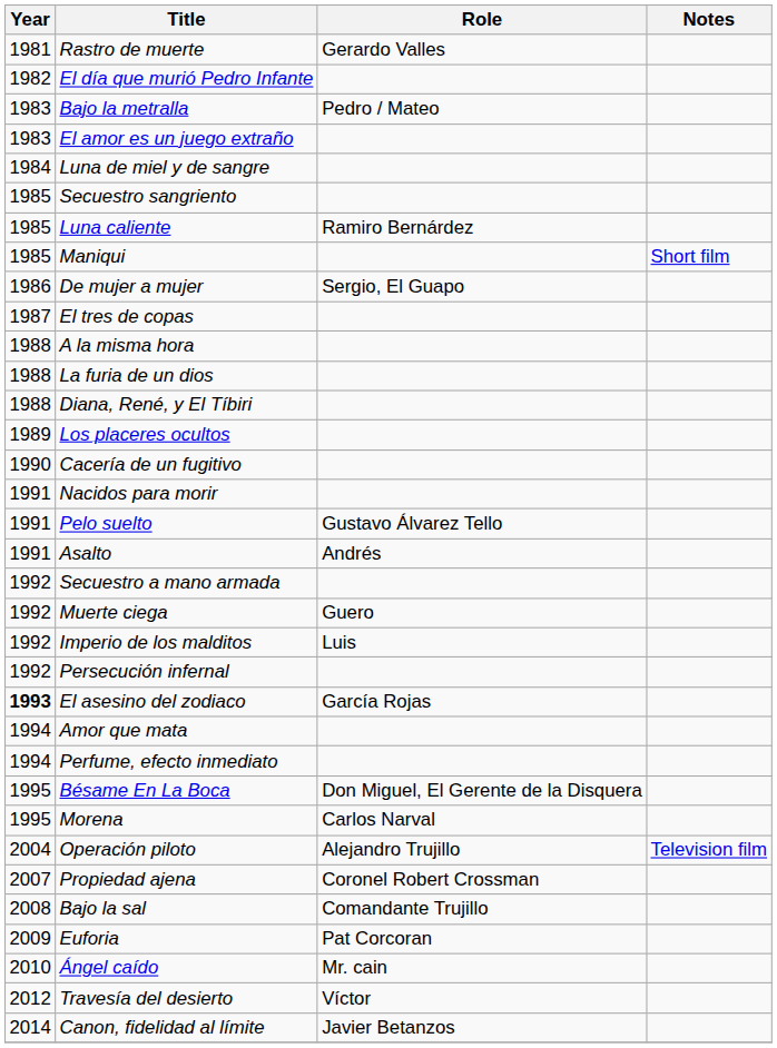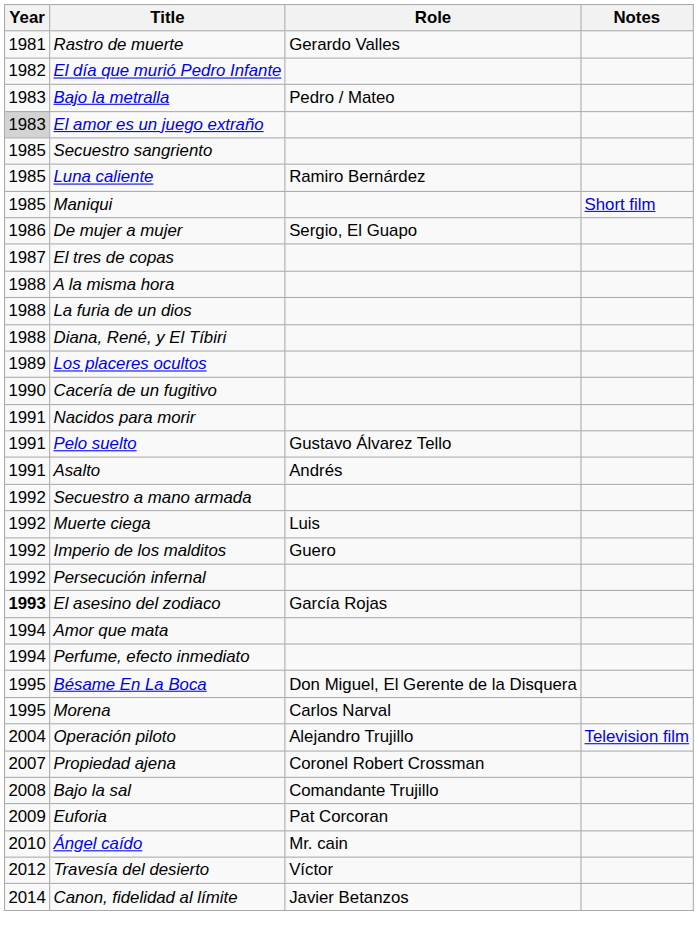 <table class="wikitable sortable">
 <tr>
 <th>Year</th>
 <th>Title</th>
 <th>Role</th>
 <th>Notes</th>
 </tr>
 <tr>
 <td>1981</td>
 <td><em>Rastro de muerte</em></td>
 <td>Gerardo Valles</td>
 <td></td>
 </tr>
 <tr>
 <td>1982</td>
 <td><em><a href='#'>El día que murió Pedro Infante</a></em></td>
 <td></td>
 <td></td>
 </tr>
 <tr>
 <td>1983</td>
 <td><em><a href='#'>Bajo la metralla</a></em></td>
 <td>Pedro / Mateo</td>
 <td></td>
 </tr>
 <tr>
-<td>1983</td>
+<td style="background: lightgrey;">1983</td>
 <td><em><a href='#'>El amor es un juego extraño</a></em></td>
-<td></td>
-<td></td>
-</tr>
-<tr>
-<td>1984</td>
-<td><em>Luna de miel y de sangre</em></td>
 <td></td>
 <td></td>
 </tr>
 <tr>
 <td>1985</td>
 <td><em>Secuestro sangriento</em></td>
 <td></td>
 <td></td>
 </tr>
 <tr>
 <td>1985</td>
 <td><em><a href='#'>Luna caliente</a></em></td>
 <td>Ramiro Bernárdez</td>
 <td></td>
 </tr>
 <tr>
 <td>1985</td>
 <td><em>Maniqui</em></td>
 <td></td>
 <td><a href='#'>Short film</a></td>
 </tr>
 <tr>
 <td>1986</td>
 <td><em>De mujer a mujer</em></td>
 <td>Sergio, El Guapo</td>
 <td></td>
 </tr>
 <tr>
 <td>1987</td>
 <td><em>El tres de copas</em></td>
 <td></td>
 <td></td>
 </tr>
 <tr>
 <td>1988</td>
 <td><em>A la misma hora</em></td>
 <td></td>
 <td></td>
 </tr>
 <tr>
 <td>1988</td>
 <td><em>La furia de un dios</em></td>
 <td></td>
 <td></td>
 </tr>
 <tr>
 <td>1988</td>
 <td><em>Diana, René, y El Tíbiri</em></td>
 <td></td>
 <td></td>
 </tr>
 <tr>
 <td>1989</td>
 <td><em><a href='#'>Los placeres ocultos</a></em></td>
 <td></td>
 <td></td>
 </tr>
 <tr>
 <td>1990</td>
 <td><em>Cacería de un fugitivo</em></td>
 <td></td>
 <td></td>
 </tr>
 <tr>
 <td>1991</td>
 <td><em>Nacidos para morir</em></td>
 <td></td>
 <td></td>
 </tr>
 <tr>
 <td>1991</td>
 <td><em><a href='#'>Pelo suelto</a></em></td>
 <td>Gustavo Álvarez Tello</td>
 <td></td>
 </tr>
 <tr>
 <td>1991</td>
 <td><em>Asalto</em></td>
 <td>Andrés</td>
 <td></td>
 </tr>
 <tr>
 <td>1992</td>
 <td><em>Secuestro a mano armada</em></td>
 <td></td>
 <td></td>
 </tr>
 <tr>
 <td>1992</td>
 <td><em>Muerte ciega</em></td>
-<td>Guero</td>
+<td>Luis</td>
 <td></td>
 </tr>
 <tr>
 <td>1992</td>
 <td><em>Imperio de los malditos</em></td>
-<td>Luis</td>
+<td>Guero</td>
 <td></td>
 </tr>
 <tr>
 <td>1992</td>
 <td><em>Persecución infernal</em></td>
 <td></td>
 <td></td>
 </tr>
 <tr>
 <td><strong>1993</strong></td>
 <td><em>El asesino del zodiaco</em></td>
 <td>García Rojas</td>
 <td></td>
 </tr>
 <tr>
 <td>1994</td>
 <td><em>Amor que mata</em></td>
 <td></td>
 <td></td>
 </tr>
 <tr>
 <td>1994</td>
 <td><em>Perfume, efecto inmediato</em></td>
 <td></td>
 <td></td>
 </tr>
 <tr>
 <td>1995</td>
 <td><em><a href='#'>Bésame En La Boca</a></em></td>
 <td>Don Miguel, El Gerente de la Disquera</td>
 <td></td>
 </tr>
 <tr>
 <td>1995</td>
 <td><em>Morena</em></td>
 <td>Carlos Narval</td>
 <td></td>
 </tr>
 <tr>
 <td>2004</td>
 <td><em>Operación piloto</em></td>
 <td>Alejandro Trujillo</td>
 <td><a href='#'>Television film</a></td>
 </tr>
 <tr>
 <td>2007</td>
 <td><em>Propiedad ajena</em></td>
 <td>Coronel Robert Crossman</td>
 <td></td>
 </tr>
 <tr>
 <td>2008</td>
 <td><em>Bajo la sal</em></td>
 <td>Comandante Trujillo</td>
 <td></td>
 </tr>
 <tr>
 <td>2009</td>
 <td><em>Euforia</em></td>
 <td>Pat Corcoran</td>
 <td></td>
 </tr>
 <tr>
 <td>2010</td>
 <td><em><a href='#'>Ángel caído</a></em></td>
 <td>Mr. cain</td>
 <td></td>
 </tr>
 <tr>
 <td>2012</td>
 <td><em>Travesía del desierto</em></td>
 <td>Víctor</td>
 <td></td>
 </tr>
 <tr>
 <td>2014</td>
 <td><em>Canon, fidelidad al límite</em></td>
 <td>Javier Betanzos</td>
 <td></td>
 </tr>
 <tr>
 </tr>
 </table>
